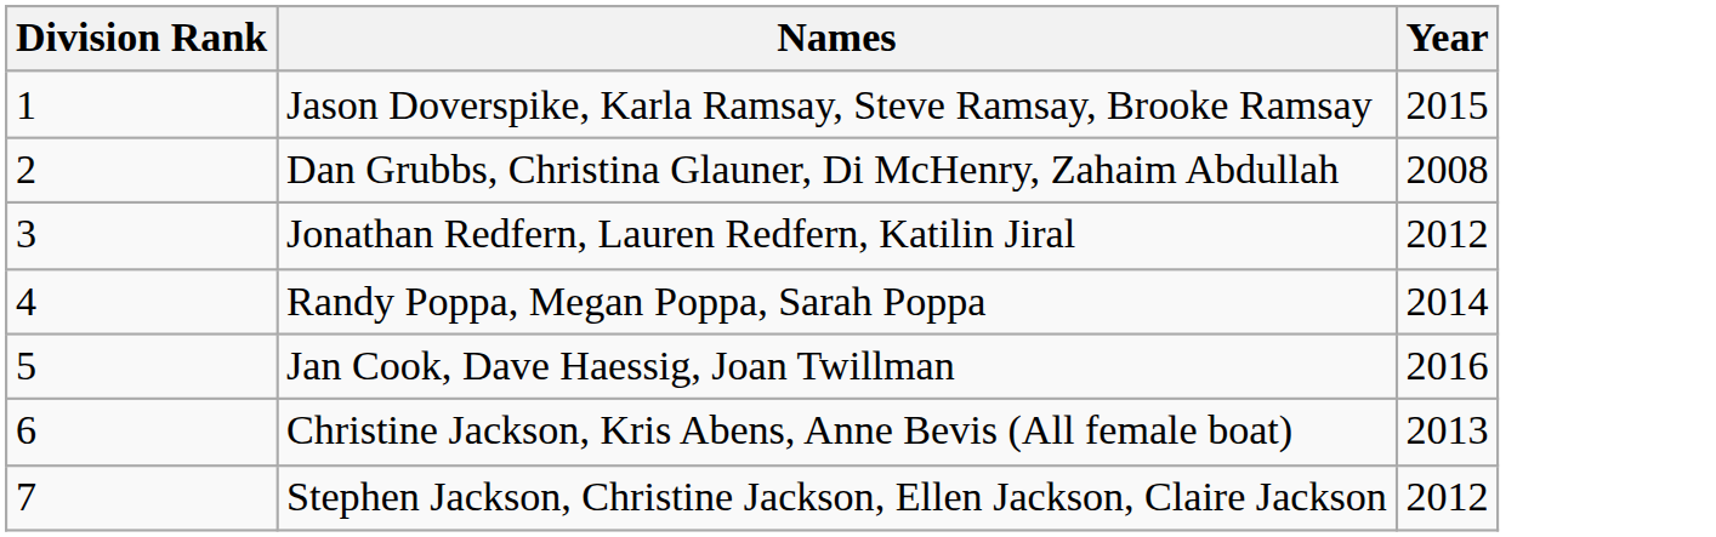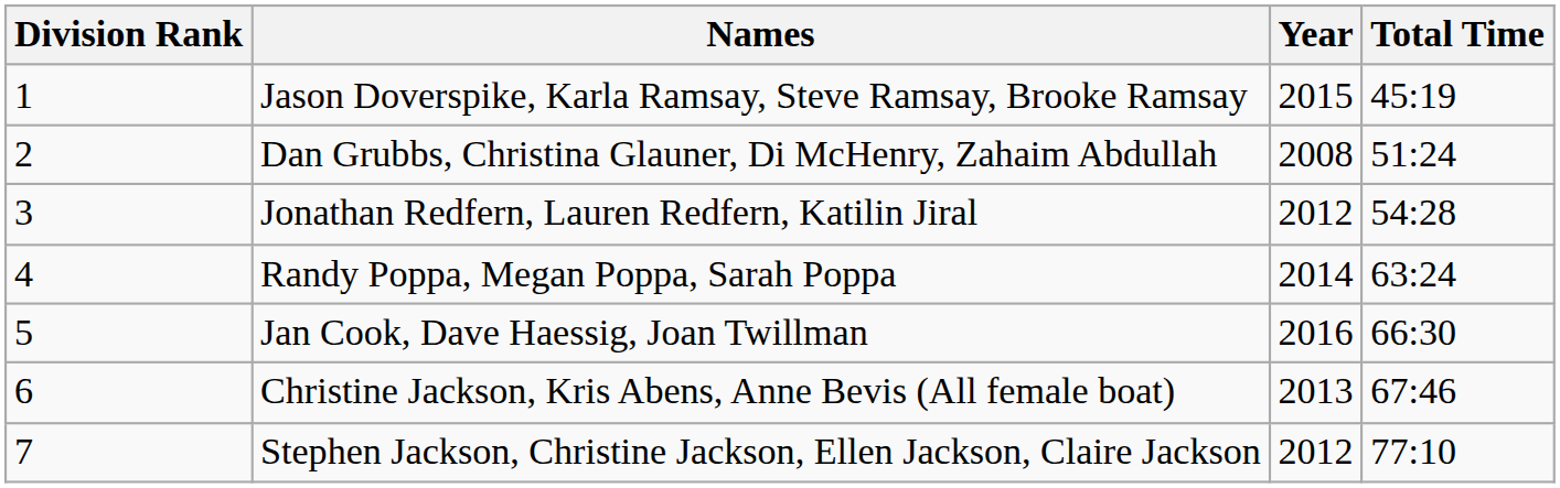 <table class="wikitable sortable">
 <tr>
 <th>Division Rank</th>
 <th>Names</th>
 <th>Year</th>
+<th>Total Time</th>
 </tr>
 <tr>
 <td>1</td>
 <td>Jason Doverspike, Karla Ramsay, Steve Ramsay, Brooke Ramsay</td>
 <td>2015</td>
+<td>45:19</td>
 </tr>
 <tr>
 <td>2</td>
 <td>Dan Grubbs, Christina Glauner, Di McHenry, Zahaim Abdullah</td>
 <td>2008</td>
+<td>51:24</td>
 </tr>
 <tr>
 <td>3</td>
 <td>Jonathan Redfern, Lauren Redfern, Katilin Jiral</td>
 <td>2012</td>
+<td>54:28</td>
 </tr>
 <tr>
 <td>4</td>
 <td>Randy Poppa, Megan Poppa, Sarah Poppa</td>
 <td>2014</td>
+<td>63:24</td>
 </tr>
 <tr>
 <td>5</td>
 <td>Jan Cook, Dave Haessig, Joan Twillman</td>
 <td>2016</td>
+<td>66:30</td>
 </tr>
 <tr>
 <td>6</td>
 <td>Christine Jackson, Kris Abens, Anne Bevis (All female boat)</td>
 <td>2013</td>
+<td>67:46</td>
 </tr>
 <tr>
 <td>7</td>
 <td>Stephen Jackson, Christine Jackson, Ellen Jackson, Claire Jackson</td>
 <td>2012</td>
+<td>77:10</td>
 </tr>
 </table>
